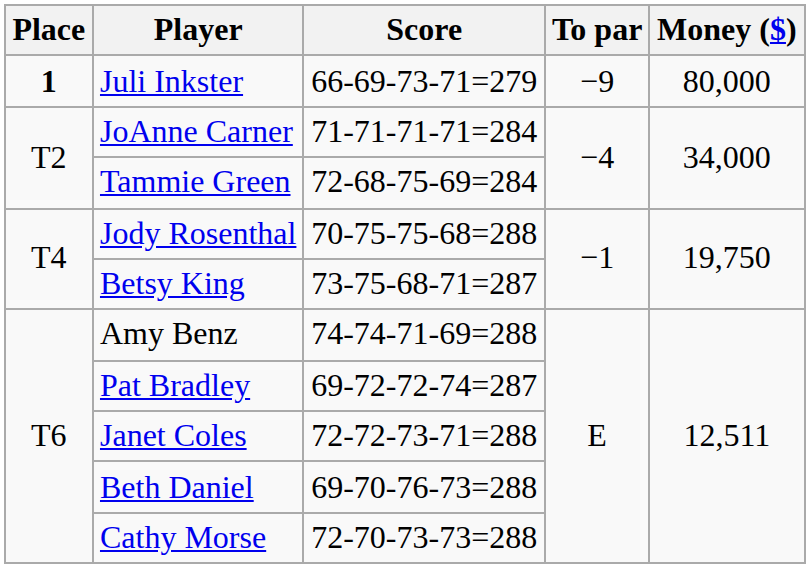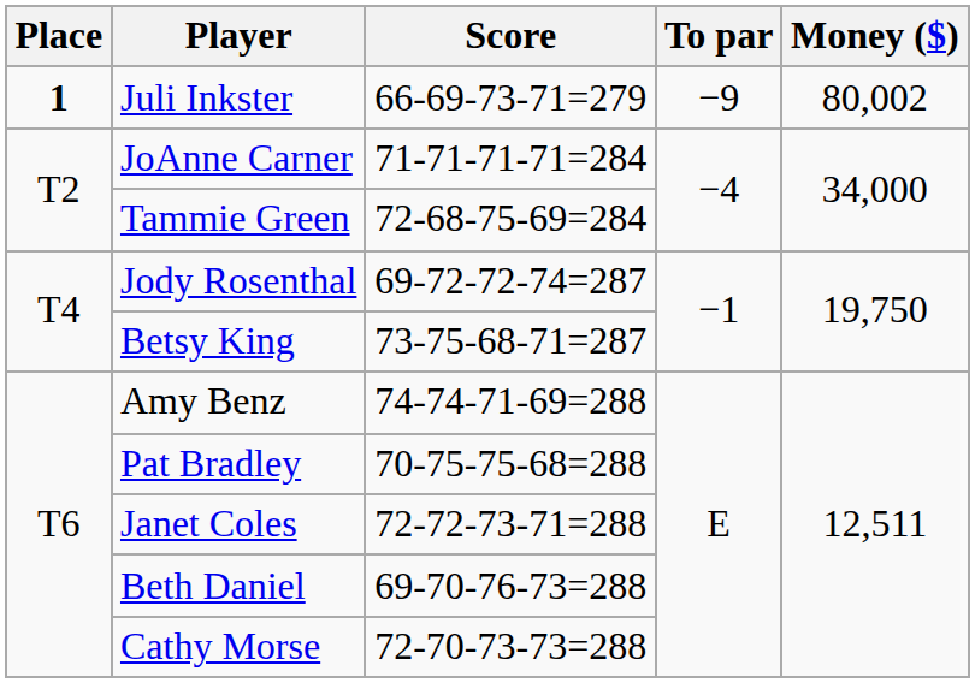 <table class="wikitable">
 <tr>
 <th>Place</th>
 <th>Player</th>
 <th>Score</th>
 <th>To par</th>
 <th>Money (<a href='#'>$</a>)</th>
 </tr>
 <tr>
 <td align=center><strong>1</strong></td>
 <td> <a href='#'>Juli Inkster</a></td>
 <td>66-69-73-71=279</td>
 <td align=center>−9</td>
-<td align=center>80,000</td>
+<td align=center>80,002</td>
 </tr>
 <tr>
 <td align=center rowspan=2>T2</td>
 <td> <a href='#'>JoAnne Carner</a></td>
 <td>71-71-71-71=284</td>
 <td align=center rowspan=2>−4</td>
 <td align=center rowspan=2>34,000</td>
 </tr>
 <tr>
 <td> <a href='#'>Tammie Green</a></td>
 <td>72-68-75-69=284</td>
 </tr>
 <tr>
 <td align=center rowspan=2>T4</td>
 <td> <a href='#'>Jody Rosenthal</a></td>
-<td>70-75-75-68=288</td>
+<td>69-72-72-74=287</td>
 <td align=center rowspan=2>−1</td>
 <td align=center rowspan=2>19,750</td>
 </tr>
 <tr>
 <td> <a href='#'>Betsy King</a></td>
 <td>73-75-68-71=287</td>
 </tr>
 <tr>
 <td align=center rowspan=5>T6</td>
 <td> Amy Benz</td>
 <td>74-74-71-69=288</td>
 <td align=center rowspan=5>E</td>
 <td align=center rowspan=5>12,511</td>
 </tr>
 <tr>
 <td> <a href='#'>Pat Bradley</a></td>
-<td>69-72-72-74=287</td>
+<td>70-75-75-68=288</td>
 </tr>
 <tr>
 <td> <a href='#'>Janet Coles</a></td>
 <td>72-72-73-71=288</td>
 </tr>
 <tr>
 <td> <a href='#'>Beth Daniel</a></td>
 <td>69-70-76-73=288</td>
 </tr>
 <tr>
 <td> <a href='#'>Cathy Morse</a></td>
 <td>72-70-73-73=288</td>
 </tr>
 </table>
